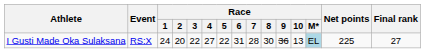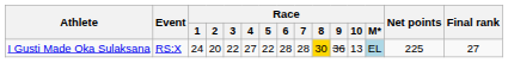 <table class="wikitable" style="font-size:90%">
 <tr>
 <th rowspan="2">Athlete</th>
 <th rowspan="2">Event</th>
 <th colspan=11>Race</th>
 <th rowspan=2>Net points</th>
 <th rowspan=2>Final rank</th>
 </tr>
 <tr style="font-size:95%">
 <th>1</th>
 <th>2</th>
 <th>3</th>
 <th>4</th>
 <th>5</th>
 <th>6</th>
 <th>7</th>
 <th>8</th>
 <th>9</th>
 <th>10</th>
 <th>M*</th>
 </tr>
 <tr align=center>
 <td align=left><a href='#'>I Gusti Made Oka Sulaksana</a></td>
 <td align=left><a href='#'>RS:X</a></td>
 <td>24</td>
 <td>20</td>
 <td>22</td>
 <td>27</td>
 <td>22</td>
-<td>31</td>
 <td>28</td>
-<td>30</td>
+<td>28</td>
+<td style="background: gold;">30</td>
 <td><s>36</s></td>
 <td>13</td>
 <td style="background: lightblue;">EL</td>
 <td>225</td>
 <td>27</td>
 </tr>
 </table>
